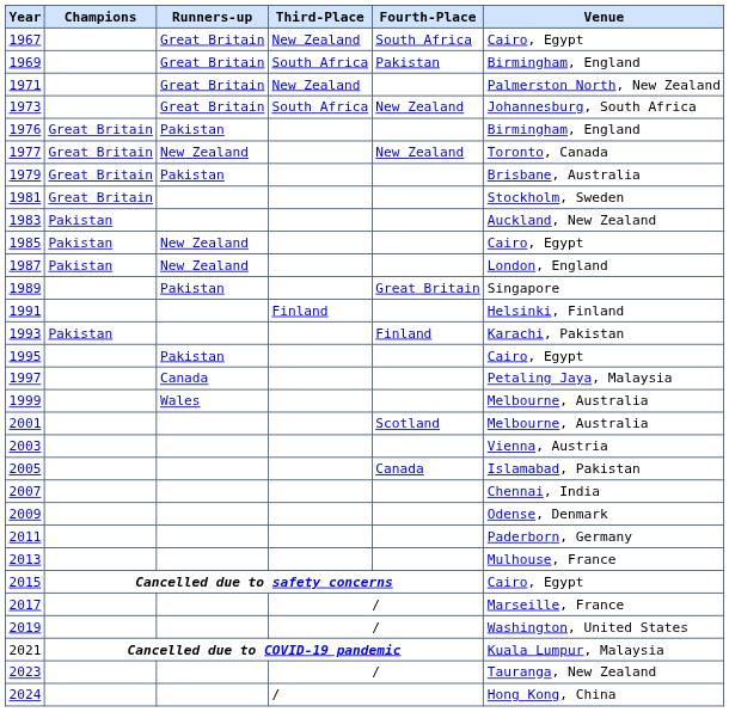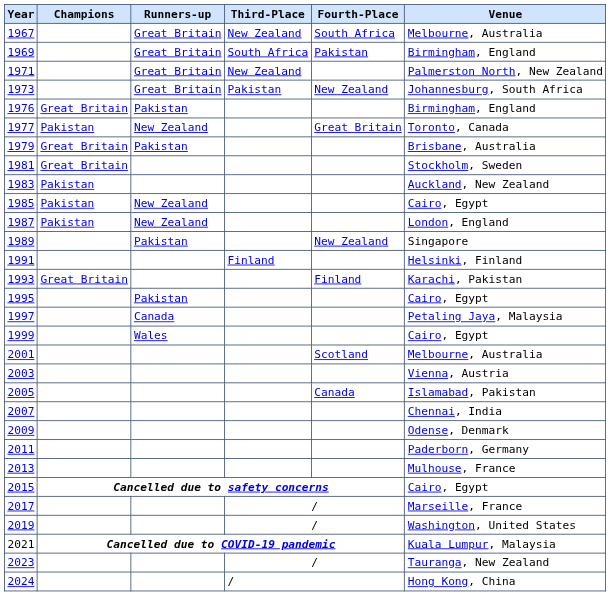 <table cellpadding="3" cellspacing="4" border="1" style="border:#435877 solid 1px; border-collapse: collapse;">
 <tr bgcolor="#d1e4fd">
 <th>Year</th>
 <th>Champions</th>
 <th>Runners-up</th>
 <th>Third-Place</th>
 <th>Fourth-Place</th>
 <th>Venue</th>
 </tr>
 <tr>
 <td><a href='#'>1967</a></td>
 <td></td>
 <td> <a href='#'>Great Britain</a></td>
 <td> <a href='#'>New Zealand</a></td>
 <td> <a href='#'>South Africa</a></td>
-<td> <a href='#'>Cairo</a>, Egypt</td>
+<td> <a href='#'>Melbourne</a>, Australia</td>
 </tr>
 <tr>
 <td><a href='#'>1969</a></td>
 <td></td>
 <td> <a href='#'>Great Britain</a></td>
 <td> <a href='#'>South Africa</a></td>
 <td> <a href='#'>Pakistan</a></td>
 <td> <a href='#'>Birmingham</a>, England</td>
 </tr>
 <tr>
 <td><a href='#'>1971</a></td>
 <td></td>
 <td> <a href='#'>Great Britain</a></td>
 <td> <a href='#'>New Zealand</a></td>
 <td></td>
 <td> <a href='#'>Palmerston North</a>, New Zealand</td>
 </tr>
 <tr>
 <td><a href='#'>1973</a></td>
 <td></td>
 <td> <a href='#'>Great Britain</a></td>
-<td> <a href='#'>South Africa</a></td>
+<td> <a href='#'>Pakistan</a></td>
 <td> <a href='#'>New Zealand</a></td>
 <td> <a href='#'>Johannesburg</a>, South Africa</td>
 </tr>
 <tr>
 <td><a href='#'>1976</a></td>
 <td> <a href='#'>Great Britain</a></td>
 <td> <a href='#'>Pakistan</a></td>
 <td></td>
 <td></td>
 <td> <a href='#'>Birmingham</a>, England</td>
 </tr>
 <tr>
 <td><a href='#'>1977</a></td>
-<td> <a href='#'>Great Britain</a></td>
+<td> <a href='#'>Pakistan</a></td>
 <td> <a href='#'>New Zealand</a></td>
 <td></td>
-<td> <a href='#'>New Zealand</a></td>
+<td> <a href='#'>Great Britain</a></td>
 <td> <a href='#'>Toronto</a>, Canada</td>
 </tr>
 <tr>
 <td><a href='#'>1979</a></td>
 <td> <a href='#'>Great Britain</a></td>
 <td> <a href='#'>Pakistan</a></td>
 <td></td>
 <td></td>
 <td> <a href='#'>Brisbane</a>, Australia</td>
 </tr>
 <tr>
 <td><a href='#'>1981</a></td>
 <td> <a href='#'>Great Britain</a></td>
 <td></td>
 <td></td>
 <td></td>
 <td> <a href='#'>Stockholm</a>, Sweden</td>
 </tr>
 <tr>
 <td><a href='#'>1983</a></td>
 <td> <a href='#'>Pakistan</a></td>
 <td></td>
 <td></td>
 <td></td>
 <td> <a href='#'>Auckland</a>, New Zealand</td>
 </tr>
 <tr>
 <td><a href='#'>1985</a></td>
 <td> <a href='#'>Pakistan</a></td>
 <td> <a href='#'>New Zealand</a></td>
 <td></td>
 <td></td>
 <td> <a href='#'>Cairo</a>, Egypt</td>
 </tr>
 <tr>
 <td><a href='#'>1987</a></td>
 <td> <a href='#'>Pakistan</a></td>
 <td> <a href='#'>New Zealand</a></td>
 <td></td>
 <td></td>
 <td> <a href='#'>London</a>, England</td>
 </tr>
 <tr>
 <td><a href='#'>1989</a></td>
 <td></td>
 <td> <a href='#'>Pakistan</a></td>
 <td></td>
-<td> <a href='#'>Great Britain</a></td>
+<td> <a href='#'>New Zealand</a></td>
 <td> Singapore</td>
 </tr>
 <tr>
 <td><a href='#'>1991</a></td>
 <td></td>
 <td></td>
 <td> <a href='#'>Finland</a></td>
 <td></td>
 <td> <a href='#'>Helsinki</a>, Finland</td>
 </tr>
 <tr>
 <td><a href='#'>1993</a></td>
-<td> <a href='#'>Pakistan</a></td>
+<td> <a href='#'>Great Britain</a></td>
 <td></td>
 <td></td>
 <td> <a href='#'>Finland</a></td>
 <td> <a href='#'>Karachi</a>, Pakistan</td>
 </tr>
 <tr>
 <td><a href='#'>1995</a></td>
 <td></td>
 <td> <a href='#'>Pakistan</a></td>
 <td></td>
 <td></td>
 <td> <a href='#'>Cairo</a>, Egypt</td>
 </tr>
 <tr>
 <td><a href='#'>1997</a></td>
 <td></td>
 <td> <a href='#'>Canada</a></td>
 <td></td>
 <td></td>
 <td> <a href='#'>Petaling Jaya</a>, Malaysia</td>
 </tr>
 <tr>
 <td><a href='#'>1999</a></td>
 <td></td>
 <td> <a href='#'>Wales</a></td>
 <td></td>
 <td></td>
-<td> <a href='#'>Melbourne</a>, Australia</td>
+<td> <a href='#'>Cairo</a>, Egypt</td>
 </tr>
 <tr>
 <td><a href='#'>2001</a></td>
 <td></td>
 <td></td>
 <td></td>
 <td> <a href='#'>Scotland</a></td>
 <td> <a href='#'>Melbourne</a>, Australia</td>
 </tr>
 <tr>
 <td><a href='#'>2003</a></td>
 <td></td>
 <td></td>
 <td></td>
 <td></td>
 <td> <a href='#'>Vienna</a>, Austria</td>
 </tr>
 <tr>
 <td><a href='#'>2005</a></td>
 <td></td>
 <td></td>
 <td></td>
 <td> <a href='#'>Canada</a></td>
 <td> <a href='#'>Islamabad</a>, Pakistan</td>
 </tr>
 <tr>
 <td><a href='#'>2007</a></td>
 <td></td>
 <td></td>
 <td></td>
 <td></td>
 <td> <a href='#'>Chennai</a>, India</td>
 </tr>
 <tr>
 <td><a href='#'>2009</a></td>
 <td></td>
 <td></td>
 <td></td>
 <td></td>
 <td> <a href='#'>Odense</a>, Denmark</td>
 </tr>
 <tr>
 <td><a href='#'>2011</a></td>
 <td></td>
 <td></td>
 <td></td>
 <td></td>
 <td> <a href='#'>Paderborn</a>, Germany</td>
 </tr>
 <tr>
 <td><a href='#'>2013</a></td>
 <td></td>
 <td></td>
 <td></td>
 <td></td>
 <td>  <a href='#'>Mulhouse</a>, France</td>
 </tr>
 <tr>
 <td><a href='#'>2015</a></td>
 <td colspan=4 align=center><strong><em>Cancelled due to <a href='#'>safety concerns</a></em></strong> </td>
 <td> <a href='#'>Cairo</a>, Egypt</td>
 </tr>
 <tr>
 <td><a href='#'>2017</a></td>
 <td></td>
 <td></td>
 <td colspan=2 align=center> / </td>
 <td>  <a href='#'>Marseille</a>, France</td>
 </tr>
 <tr>
 <td><a href='#'>2019</a></td>
 <td></td>
 <td></td>
 <td colspan=2 align=center> / </td>
 <td>  <a href='#'>Washington</a>, United States</td>
 </tr>
 <tr>
 <td>2021</td>
 <td colspan=4 align=center><strong><em>Cancelled due to  <a href='#'>COVID-19 pandemic</a></em></strong></td>
 <td>  <a href='#'>Kuala Lumpur</a>, Malaysia</td>
 </tr>
 <tr>
 <td><a href='#'>2023</a></td>
 <td></td>
 <td></td>
 <td colspan=2 align=center> / </td>
 <td> <a href='#'>Tauranga</a>, New Zealand</td>
 </tr>
 <tr>
 <td><a href='#'>2024</a></td>
 <td></td>
 <td></td>
 <td colspan=2> / </td>
 <td> <a href='#'>Hong Kong</a>, China</td>
 </tr>
 </table>
